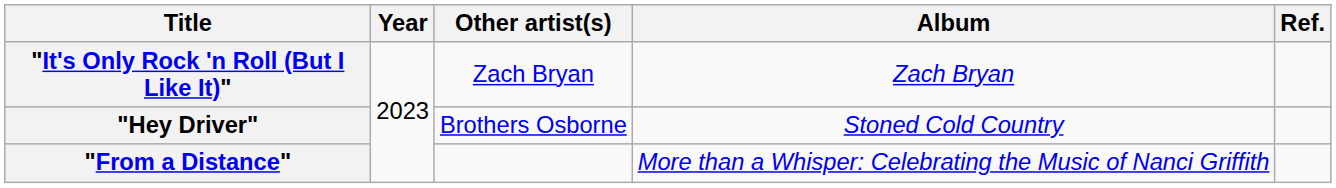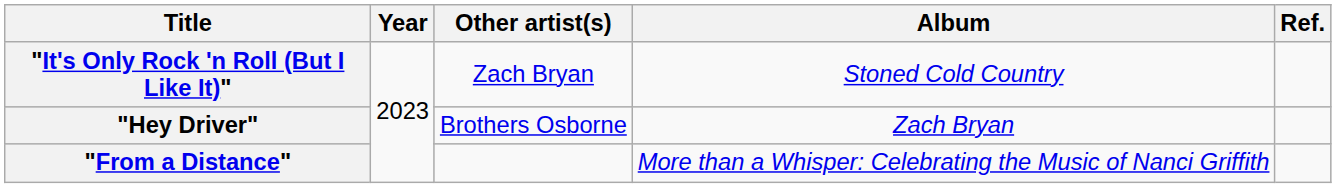 <table class="wikitable plainrowheaders" style="text-align:center;" border="1">
 <tr>
 <th scope="col" style="width:15em;">Title</th>
 <th scope="col">Year</th>
 <th scope="col">Other artist(s)</th>
 <th scope="col">Album</th>
 <th scope="col">Ref.</th>
 </tr>
 <tr>
 <th scope="row">"<a href='#'>It's Only Rock 'n Roll (But I Like It)</a>"</th>
 <td rowspan=3>2023</td>
 <td><a href='#'>Zach Bryan</a></td>
-<td><em><a href='#'>Zach Bryan</a></em></td>
+<td><em><a href='#'>Stoned Cold Country</a></em></td>
 <td></td>
 </tr>
 <tr>
 <th scope="row">"Hey Driver"</th>
 <td><a href='#'>Brothers Osborne</a></td>
-<td><em><a href='#'>Stoned Cold Country</a></em></td>
+<td><em><a href='#'>Zach Bryan</a></em></td>
 <td></td>
 </tr>
 <tr>
 <th scope="row">"<a href='#'>From a Distance</a>"</th>
 <td></td>
 <td><em><a href='#'>More than a Whisper: Celebrating the Music of Nanci Griffith</a></em></td>
 <td></td>
 </tr>
 </table>
